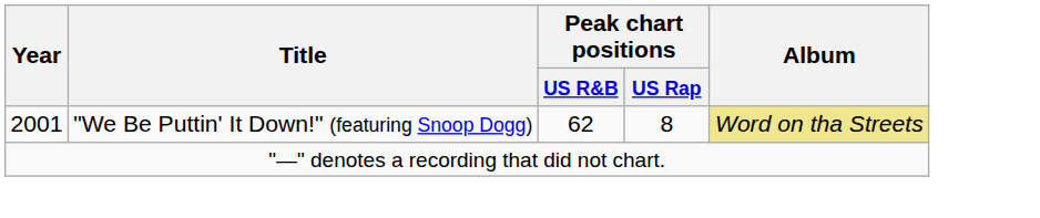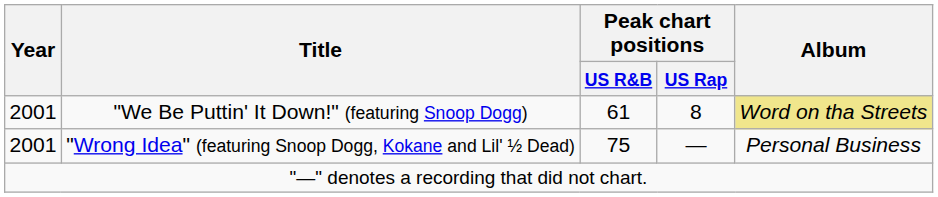 <table class="wikitable plainrowheaders" style="text-align:center;">
 <tr>
 <th rowspan="2">Year</th>
 <th rowspan="2">Title</th>
 <th colspan="2" width="110">Peak chart positions</th>
 <th rowspan="2">Album</th>
 </tr>
 <tr>
 <th style="text-align:center; width:45px;"><small><a href='#'>US R&B</a></small></th>
 <th style="text-align:center; width:45px;"><small><a href='#'>US Rap</a></small></th>
 </tr>
 <tr>
 <td>2001</td>
 <td>"We Be Puttin' It Down!" <small>(featuring <a href='#'>Snoop Dogg</a>)</small></td>
-<td>62</td>
+<td>61</td>
 <td>8</td>
 <td style="background: khaki;"><em>Word on tha Streets</em></td>
+</tr>
+<tr>
+<td>2001</td>
+<td>"<a href='#'>Wrong Idea</a>" <small>(featuring Snoop Dogg, <a href='#'>Kokane</a> and Lil' ½ Dead)</small></td>
+<td>75</td>
+<td>—</td>
+<td><em>Personal Business</em></td>
 </tr>
 <tr>
 <td colspan="5" style="font-size:90%">"—" denotes a recording that did not chart.</td>
 </tr>
 </table>
